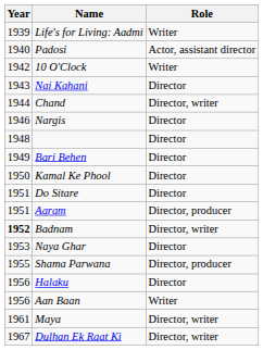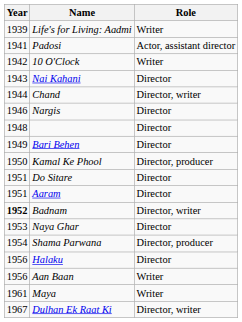 <table class="wikitable" border="1">
 <tr>
 <th>Year</th>
 <th>Name</th>
 <th>Role</th>
 </tr>
 <tr>
 <td>1939</td>
 <td><em>Life's for Living: Aadmi</em></td>
 <td>Writer</td>
 </tr>
 <tr>
-<td>1940</td>
+<td>1941</td>
 <td><em>Padosi</em></td>
 <td>Actor, assistant director</td>
 </tr>
 <tr>
 <td>1942</td>
 <td><em>10 O'Clock</em></td>
 <td>Writer</td>
 </tr>
 <tr>
 <td>1943</td>
 <td><em><a href='#'>Nai Kahani</a></em></td>
 <td>Director</td>
 </tr>
 <tr>
 <td>1944</td>
 <td><em>Chand</em></td>
 <td>Director, writer</td>
 </tr>
 <tr>
 <td>1946</td>
 <td><em>Nargis</em></td>
 <td>Director</td>
 </tr>
 <tr>
 <td>1948</td>
 <td></td>
 <td>Director</td>
 </tr>
 <tr>
 <td>1949</td>
 <td><em><a href='#'>Bari Behen</a></em></td>
 <td>Director</td>
 </tr>
 <tr>
 <td>1950</td>
 <td><em>Kamal Ke Phool</em></td>
-<td>Director</td>
+<td>Director, producer</td>
 </tr>
 <tr>
 <td>1951</td>
 <td><em>Do Sitare</em></td>
 <td>Director</td>
 </tr>
 <tr>
 <td>1951</td>
 <td><em><a href='#'>Aaram</a></em></td>
-<td>Director, producer</td>
+<td>Director</td>
 </tr>
 <tr>
 <td><strong>1952</strong></td>
 <td><em>Badnam</em></td>
 <td>Director, writer</td>
 </tr>
 <tr>
 <td>1953</td>
 <td><em>Naya Ghar</em></td>
 <td>Director</td>
 </tr>
 <tr>
-<td>1955</td>
+<td>1954</td>
 <td><em>Shama Parwana</em></td>
 <td>Director, producer</td>
 </tr>
 <tr>
 <td>1956</td>
 <td><em><a href='#'>Halaku</a></em></td>
 <td>Director</td>
 </tr>
 <tr>
 <td>1956</td>
 <td><em>Aan Baan</em></td>
 <td>Writer</td>
 </tr>
 <tr>
 <td>1961</td>
 <td><em>Maya</em></td>
-<td>Director, writer</td>
+<td>Writer</td>
 </tr>
 <tr>
 <td>1967</td>
 <td><em><a href='#'>Dulhan Ek Raat Ki</a></em></td>
 <td>Director, writer</td>
 </tr>
 </table>
